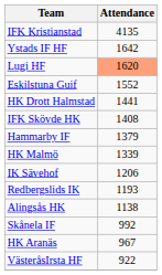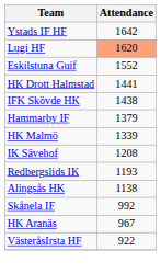 <table class="wikitable sortable">
 <tr>
 <th>Team</th>
 <th>Attendance</th>
-</tr>
-<tr>
-<td><a href='#'>IFK Kristianstad</a></td>
-<td align=center>4135</td>
 </tr>
 <tr>
 <td><a href='#'>Ystads IF HF</a></td>
 <td align=center>1642</td>
 </tr>
 <tr>
 <td><a href='#'>Lugi HF</a></td>
 <td align=center style="background: lightsalmon;">1620</td>
 </tr>
 <tr>
 <td><a href='#'>Eskilstuna Guif</a></td>
 <td align=center>1552</td>
 </tr>
 <tr>
 <td><a href='#'>HK Drott Halmstad</a></td>
 <td align=center>1441</td>
 </tr>
 <tr>
 <td><a href='#'>IFK Skövde HK</a></td>
-<td align=center>1408</td>
+<td align=center>1438</td>
 </tr>
 <tr>
 <td><a href='#'>Hammarby IF</a></td>
 <td align=center>1379</td>
 </tr>
 <tr>
 <td><a href='#'>HK Malmö</a></td>
 <td align=center>1339</td>
 </tr>
 <tr>
 <td><a href='#'>IK Sävehof</a></td>
-<td align=center>1206</td>
+<td align=center>1208</td>
 </tr>
 <tr>
 <td><a href='#'>Redbergslids IK</a></td>
 <td align=center>1193</td>
 </tr>
 <tr>
 <td><a href='#'>Alingsås HK</a></td>
 <td align=center>1138</td>
 </tr>
 <tr>
 <td><a href='#'>Skånela IF</a></td>
 <td align=center>992</td>
 </tr>
 <tr>
 <td><a href='#'>HK Aranäs</a></td>
 <td align=center>967</td>
 </tr>
 <tr>
 <td><a href='#'>VästeråsIrsta HF</a></td>
 <td align=center>922</td>
 </tr>
 <tr>
 </tr>
 </table>
